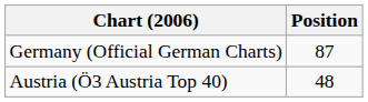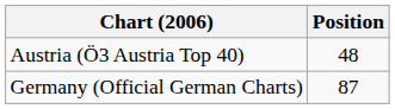 <table class="wikitable sortable">
 <tr>
 <th>Chart (2006)</th>
 <th>Position</th>
 </tr>
 <tr>
+<td>Austria (Ö3 Austria Top 40)</td>
+<td align="center">48</td>
+</tr>
+<tr>
 <td>Germany (Official German Charts)</td>
 <td align="center">87</td>
 </tr>
-<tr>
-<td>Austria (Ö3 Austria Top 40)</td>
-<td align="center">48</td>
-</tr>
 </table>
